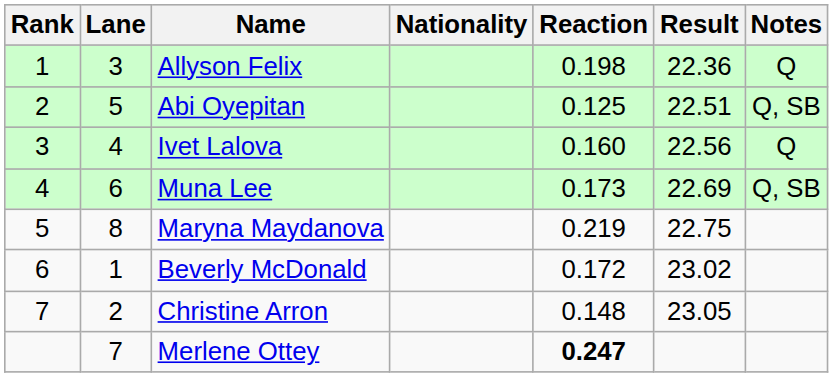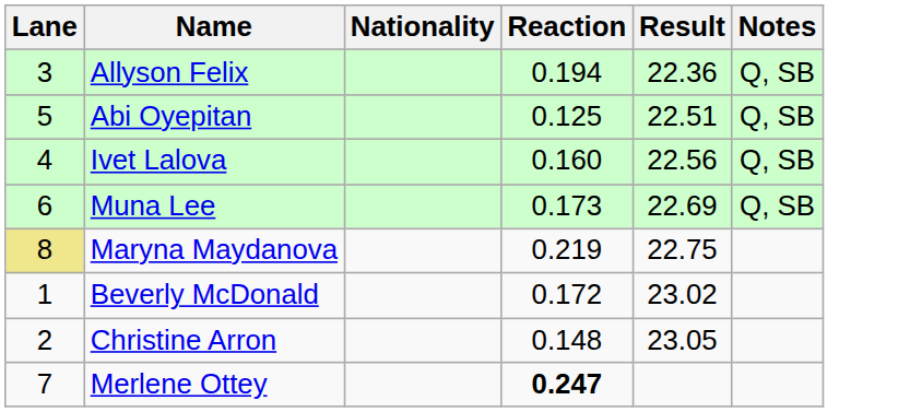 <table class="wikitable sortable" style="text-align:center">
 <tr>
-<th>Rank</th>
 <th>Lane</th>
 <th>Name</th>
 <th>Nationality</th>
 <th>Reaction</th>
 <th>Result</th>
 <th>Notes</th>
 </tr>
 <tr bgcolor=ccffcc>
-<td>1</td>
 <td>3</td>
 <td align=left><a href='#'>Allyson Felix</a></td>
 <td align=left></td>
-<td>0.198</td>
+<td>0.194</td>
 <td>22.36</td>
-<td>Q</td>
+<td>Q, SB</td>
 </tr>
 <tr bgcolor=ccffcc>
-<td>2</td>
 <td>5</td>
 <td align=left><a href='#'>Abi Oyepitan</a></td>
 <td align=left></td>
 <td>0.125</td>
 <td>22.51</td>
 <td>Q, SB</td>
 </tr>
 <tr bgcolor=ccffcc>
-<td>3</td>
 <td>4</td>
 <td align=left><a href='#'>Ivet Lalova</a></td>
 <td align=left></td>
 <td>0.160</td>
 <td>22.56</td>
-<td>Q</td>
+<td>Q, SB</td>
 </tr>
 <tr bgcolor=ccffcc>
-<td>4</td>
 <td>6</td>
 <td align=left><a href='#'>Muna Lee</a></td>
 <td align=left></td>
 <td>0.173</td>
 <td>22.69</td>
 <td>Q, SB</td>
 </tr>
 <tr>
-<td>5</td>
-<td>8</td>
+<td style="background: khaki;">8</td>
 <td align=left><a href='#'>Maryna Maydanova</a></td>
 <td align=left></td>
 <td>0.219</td>
 <td>22.75</td>
 <td></td>
 </tr>
 <tr>
-<td>6</td>
 <td>1</td>
 <td align=left><a href='#'>Beverly McDonald</a></td>
 <td align=left></td>
 <td>0.172</td>
 <td>23.02</td>
 <td></td>
 </tr>
 <tr>
-<td>7</td>
 <td>2</td>
 <td align=left><a href='#'>Christine Arron</a></td>
 <td align=left></td>
 <td>0.148</td>
 <td>23.05</td>
 <td></td>
 </tr>
 <tr>
-<td></td>
 <td>7</td>
 <td align=left><a href='#'>Merlene Ottey</a></td>
 <td align=left></td>
 <td><strong>0.247</strong></td>
 <td></td>
 <td></td>
 </tr>
 </table>
